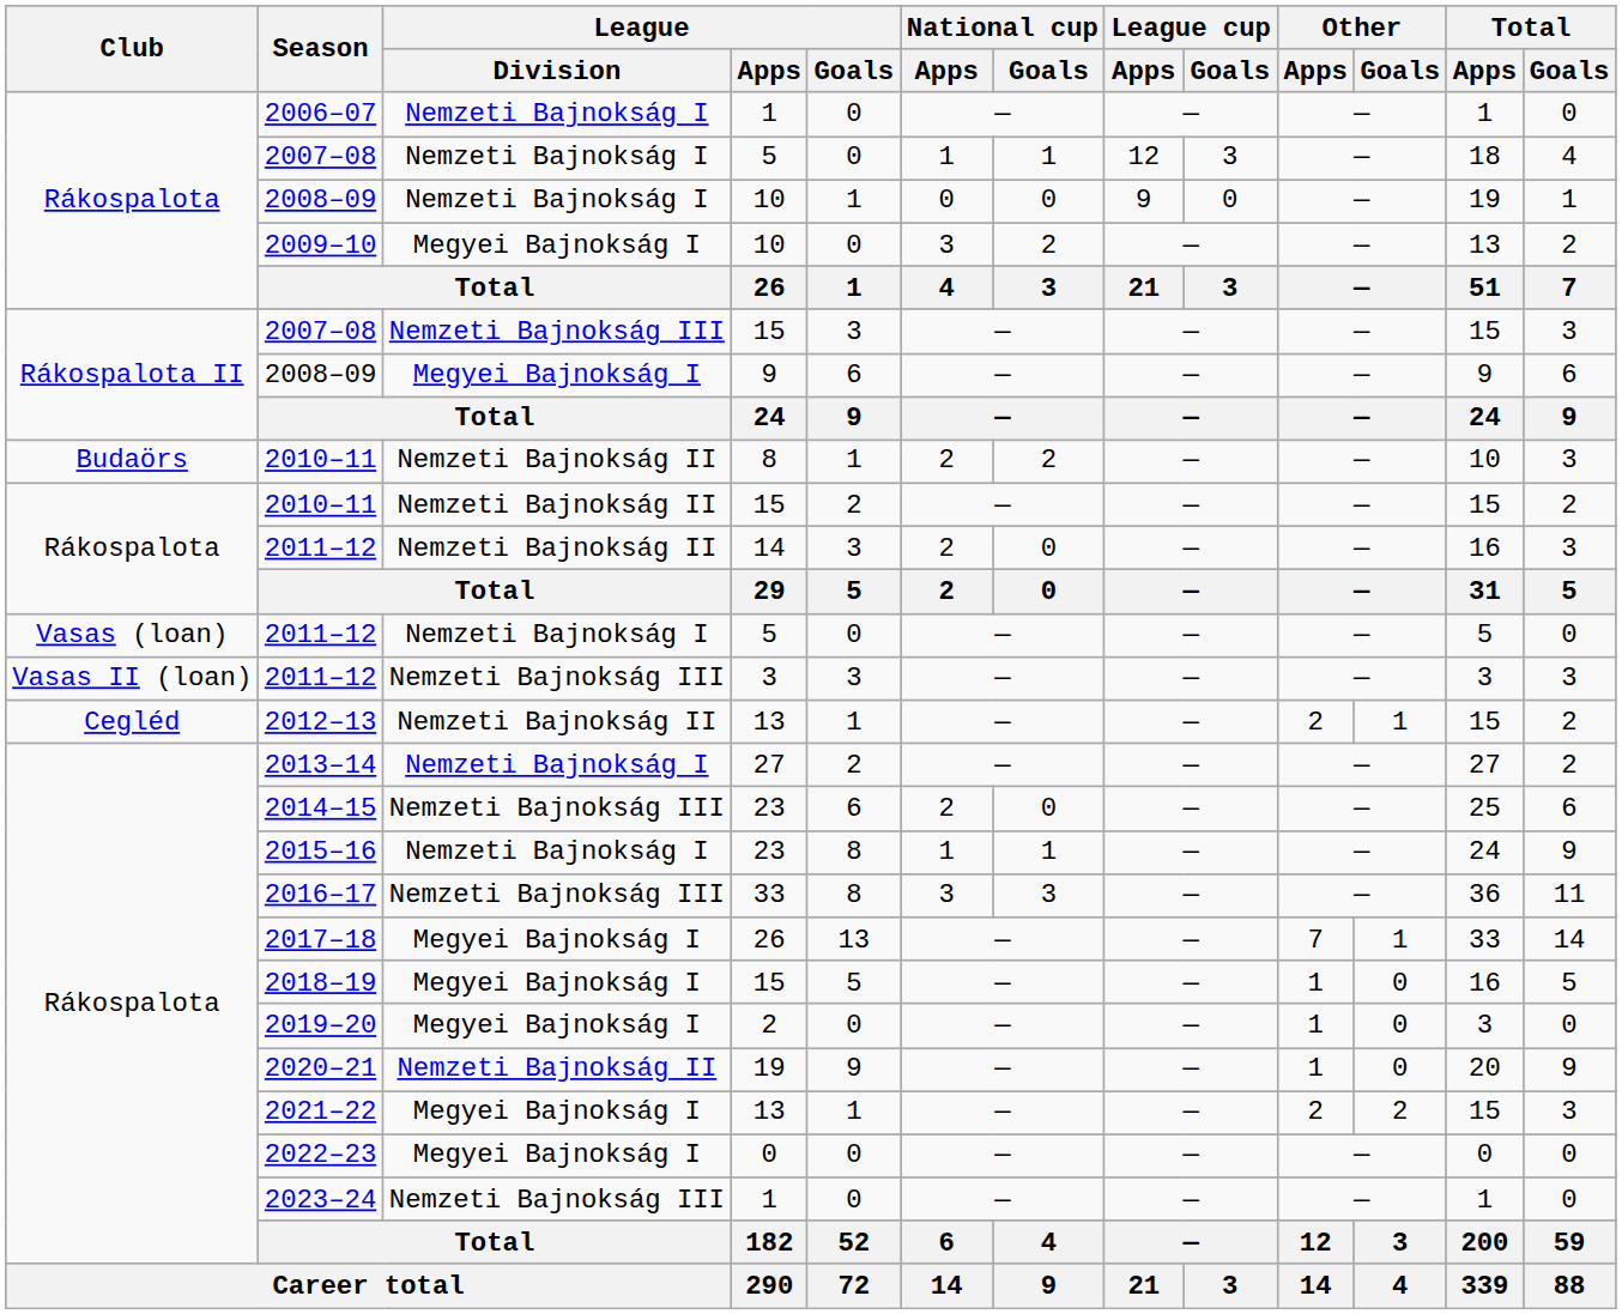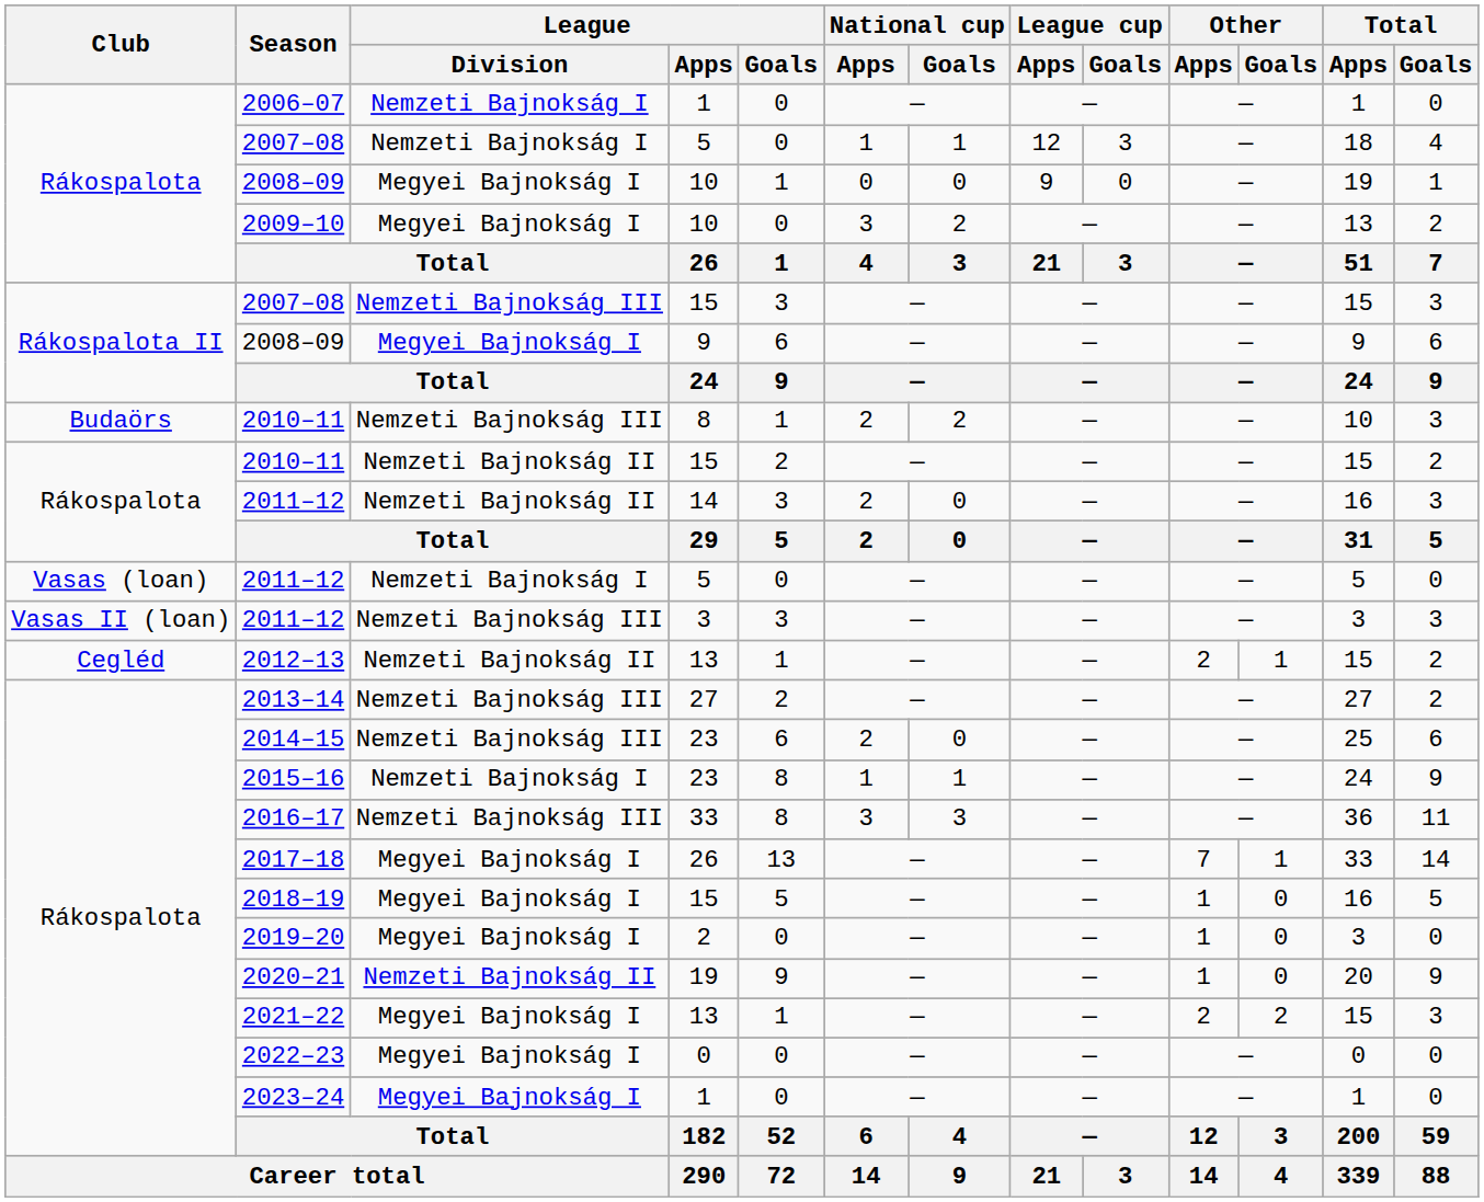 <table class="wikitable" style="text-align: center;">
 <tr>
 <th rowspan="2">Club</th>
 <th rowspan="2">Season</th>
 <th colspan="3">League</th>
 <th colspan="2">National cup</th>
 <th colspan="2">League cup</th>
 <th colspan="2">Other</th>
 <th colspan="2">Total</th>
 </tr>
 <tr>
 <th>Division</th>
 <th>Apps</th>
 <th>Goals</th>
 <th>Apps</th>
 <th>Goals</th>
 <th>Apps</th>
 <th>Goals</th>
 <th>Apps</th>
 <th>Goals</th>
 <th>Apps</th>
 <th>Goals</th>
 </tr>
 <tr>
 <td rowspan="5"><a href='#'>Rákospalota</a></td>
 <td><a href='#'>2006–07</a></td>
 <td><a href='#'>Nemzeti Bajnokság I</a></td>
 <td>1</td>
 <td>0</td>
 <td colspan=2>—</td>
 <td colspan=2>—</td>
 <td colspan=2>—</td>
 <td>1</td>
 <td>0</td>
 </tr>
 <tr>
 <td><a href='#'>2007–08</a></td>
 <td>Nemzeti Bajnokság I</td>
 <td>5</td>
 <td>0</td>
 <td>1</td>
 <td>1</td>
 <td>12</td>
 <td>3</td>
 <td colspan=2>—</td>
 <td>18</td>
 <td>4</td>
 </tr>
 <tr>
 <td><a href='#'>2008–09</a></td>
-<td>Nemzeti Bajnokság I</td>
+<td>Megyei Bajnokság I</td>
 <td>10</td>
 <td>1</td>
 <td>0</td>
 <td>0</td>
 <td>9</td>
 <td>0</td>
 <td colspan=2>—</td>
 <td>19</td>
 <td>1</td>
 </tr>
 <tr>
 <td><a href='#'>2009–10</a></td>
 <td>Megyei Bajnokság I</td>
 <td>10</td>
 <td>0</td>
 <td>3</td>
 <td>2</td>
 <td colspan=2>—</td>
 <td colspan=2>—</td>
 <td>13</td>
 <td>2</td>
 </tr>
 <tr>
 <th colspan="2">Total</th>
 <th>26</th>
 <th>1</th>
 <th>4</th>
 <th>3</th>
 <th>21</th>
 <th>3</th>
 <th colspan=2>—</th>
 <th>51</th>
 <th>7</th>
 </tr>
 <tr>
 <td rowspan="3"><a href='#'>Rákospalota II</a></td>
 <td><a href='#'>2007–08</a></td>
 <td><a href='#'>Nemzeti Bajnokság III</a></td>
 <td>15</td>
 <td>3</td>
 <td colspan=2>—</td>
 <td colspan=2>—</td>
 <td colspan=2>—</td>
 <td>15</td>
 <td>3</td>
 </tr>
 <tr>
 <td>2008–09</td>
 <td><a href='#'>Megyei Bajnokság I</a></td>
 <td>9</td>
 <td>6</td>
 <td colspan=2>—</td>
 <td colspan=2>—</td>
 <td colspan=2>—</td>
 <td>9</td>
 <td>6</td>
 </tr>
 <tr>
 <th colspan="2">Total</th>
 <th>24</th>
 <th>9</th>
 <th colspan=2>—</th>
 <th colspan=2>—</th>
 <th colspan=2>—</th>
 <th>24</th>
 <th>9</th>
 </tr>
 <tr>
 <td><a href='#'>Budaörs</a></td>
 <td><a href='#'>2010–11</a></td>
-<td>Nemzeti Bajnokság II</td>
+<td>Nemzeti Bajnokság III</td>
 <td>8</td>
 <td>1</td>
 <td>2</td>
 <td>2</td>
 <td colspan=2>—</td>
 <td colspan=2>—</td>
 <td>10</td>
 <td>3</td>
 </tr>
 <tr>
 <td rowspan="3">Rákospalota</td>
 <td><a href='#'>2010–11</a></td>
 <td>Nemzeti Bajnokság II</td>
 <td>15</td>
 <td>2</td>
 <td colspan=2>—</td>
 <td colspan=2>—</td>
 <td colspan=2>—</td>
 <td>15</td>
 <td>2</td>
 </tr>
 <tr>
 <td><a href='#'>2011–12</a></td>
 <td>Nemzeti Bajnokság II</td>
 <td>14</td>
 <td>3</td>
 <td>2</td>
 <td>0</td>
 <td colspan=2>—</td>
 <td colspan=2>—</td>
 <td>16</td>
 <td>3</td>
 </tr>
 <tr>
 <th colspan="2">Total</th>
 <th>29</th>
 <th>5</th>
 <th>2</th>
 <th>0</th>
 <th colspan=2>—</th>
 <th colspan=2>—</th>
 <th>31</th>
 <th>5</th>
 </tr>
 <tr>
 <td><a href='#'>Vasas</a> (loan)</td>
 <td><a href='#'>2011–12</a></td>
 <td>Nemzeti Bajnokság I</td>
 <td>5</td>
 <td>0</td>
 <td colspan=2>—</td>
 <td colspan=2>—</td>
 <td colspan=2>—</td>
 <td>5</td>
 <td>0</td>
 </tr>
 <tr>
 <td><a href='#'>Vasas II</a> (loan)</td>
 <td><a href='#'>2011–12</a></td>
 <td>Nemzeti Bajnokság III</td>
 <td>3</td>
 <td>3</td>
 <td colspan=2>—</td>
 <td colspan=2>—</td>
 <td colspan=2>—</td>
 <td>3</td>
 <td>3</td>
 </tr>
 <tr>
 <td><a href='#'>Cegléd</a></td>
 <td><a href='#'>2012–13</a></td>
 <td>Nemzeti Bajnokság II</td>
 <td>13</td>
 <td>1</td>
 <td colspan=2>—</td>
 <td colspan=2>—</td>
 <td>2</td>
 <td>1</td>
 <td>15</td>
 <td>2</td>
 </tr>
 <tr>
 <td rowspan="12">Rákospalota</td>
 <td><a href='#'>2013–14</a></td>
-<td><a href='#'>Nemzeti Bajnokság I</a></td>
+<td>Nemzeti Bajnokság III</td>
 <td>27</td>
 <td>2</td>
 <td colspan=2>—</td>
 <td colspan=2>—</td>
 <td colspan=2>—</td>
 <td>27</td>
 <td>2</td>
 </tr>
 <tr>
 <td><a href='#'>2014–15</a></td>
 <td>Nemzeti Bajnokság III</td>
 <td>23</td>
 <td>6</td>
 <td>2</td>
 <td>0</td>
 <td colspan=2>—</td>
 <td colspan=2>—</td>
 <td>25</td>
 <td>6</td>
 </tr>
 <tr>
 <td><a href='#'>2015–16</a></td>
 <td>Nemzeti Bajnokság I</td>
 <td>23</td>
 <td>8</td>
 <td>1</td>
 <td>1</td>
 <td colspan=2>—</td>
 <td colspan=2>—</td>
 <td>24</td>
 <td>9</td>
 </tr>
 <tr>
 <td><a href='#'>2016–17</a></td>
 <td>Nemzeti Bajnokság III</td>
 <td>33</td>
 <td>8</td>
 <td>3</td>
 <td>3</td>
 <td colspan=2>—</td>
 <td colspan=2>—</td>
 <td>36</td>
 <td>11</td>
 </tr>
 <tr>
 <td><a href='#'>2017–18</a></td>
 <td>Megyei Bajnokság I</td>
 <td>26</td>
 <td>13</td>
 <td colspan=2>—</td>
 <td colspan=2>—</td>
 <td>7</td>
 <td>1</td>
 <td>33</td>
 <td>14</td>
 </tr>
 <tr>
 <td><a href='#'>2018–19</a></td>
 <td>Megyei Bajnokság I</td>
 <td>15</td>
 <td>5</td>
 <td colspan=2>—</td>
 <td colspan=2>—</td>
 <td>1</td>
 <td>0</td>
 <td>16</td>
 <td>5</td>
 </tr>
 <tr>
 <td><a href='#'>2019–20</a></td>
 <td>Megyei Bajnokság I</td>
 <td>2</td>
 <td>0</td>
 <td colspan=2>—</td>
 <td colspan=2>—</td>
 <td>1</td>
 <td>0</td>
 <td>3</td>
 <td>0</td>
 </tr>
 <tr>
 <td><a href='#'>2020–21</a></td>
 <td><a href='#'>Nemzeti Bajnokság II</a></td>
 <td>19</td>
 <td>9</td>
 <td colspan=2>—</td>
 <td colspan=2>—</td>
 <td>1</td>
 <td>0</td>
 <td>20</td>
 <td>9</td>
 </tr>
 <tr>
 <td><a href='#'>2021–22</a></td>
 <td>Megyei Bajnokság I</td>
 <td>13</td>
 <td>1</td>
 <td colspan=2>—</td>
 <td colspan=2>—</td>
 <td>2</td>
 <td>2</td>
 <td>15</td>
 <td>3</td>
 </tr>
 <tr>
 <td><a href='#'>2022–23</a></td>
 <td>Megyei Bajnokság I</td>
 <td>0</td>
 <td>0</td>
 <td colspan=2>—</td>
 <td colspan=2>—</td>
 <td colspan=2>—</td>
 <td>0</td>
 <td>0</td>
 </tr>
 <tr>
 <td><a href='#'>2023–24</a></td>
-<td>Nemzeti Bajnokság III</td>
+<td><a href='#'>Megyei Bajnokság I</a></td>
 <td>1</td>
 <td>0</td>
 <td colspan=2>—</td>
 <td colspan=2>—</td>
 <td colspan=2>—</td>
 <td>1</td>
 <td>0</td>
 </tr>
 <tr>
 <th colspan="2">Total</th>
 <th>182</th>
 <th>52</th>
 <th>6</th>
 <th>4</th>
 <th colspan=2>—</th>
 <th>12</th>
 <th>3</th>
 <th>200</th>
 <th>59</th>
 </tr>
 <tr>
 <th colspan="3">Career total</th>
 <th>290</th>
 <th>72</th>
 <th>14</th>
 <th>9</th>
 <th>21</th>
 <th>3</th>
 <th>14</th>
 <th>4</th>
 <th>339</th>
 <th>88</th>
 </tr>
 </table>
